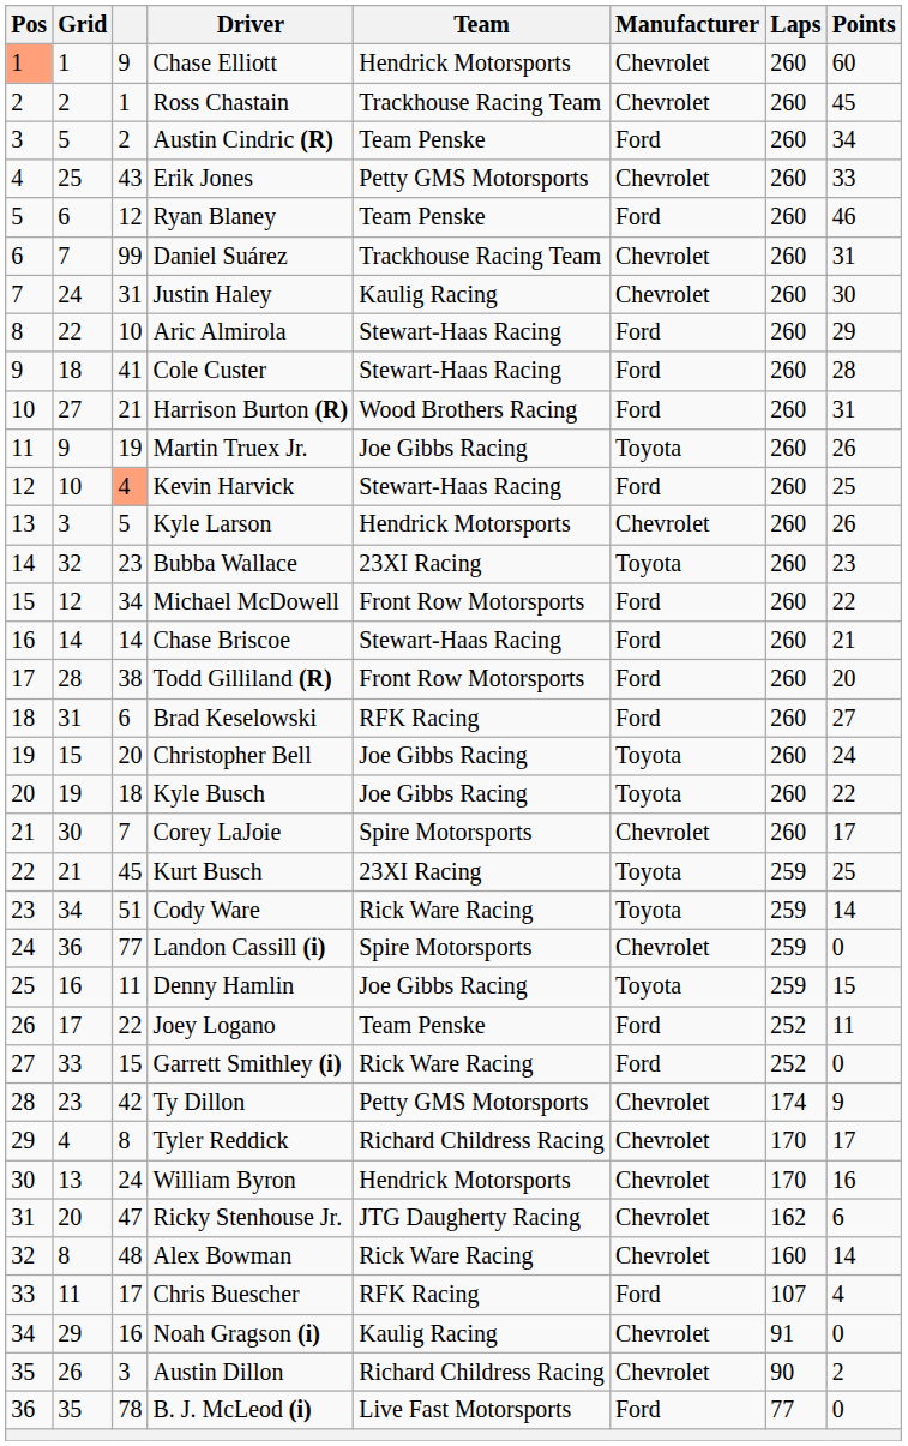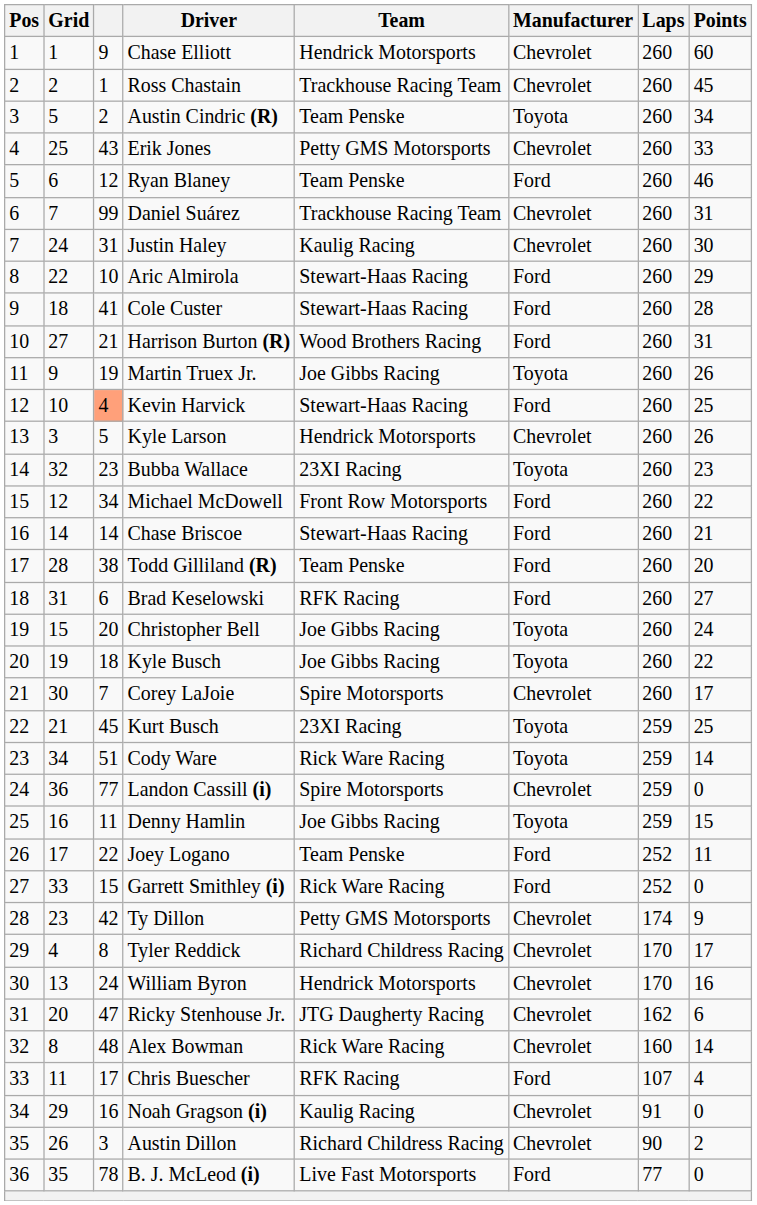 <table class="wikitable" style="font-size:98%">
 <tr>
 <th>Pos</th>
 <th>Grid</th>
 <th></th>
 <th>Driver</th>
 <th>Team</th>
 <th>Manufacturer</th>
 <th>Laps</th>
 <th>Points</th>
 </tr>
 <tr>
-<td style="background: lightsalmon;">1</td>
+<td>1</td>
 <td>1</td>
 <td>9</td>
 <td>Chase Elliott</td>
 <td>Hendrick Motorsports</td>
 <td>Chevrolet</td>
 <td>260</td>
 <td>60</td>
 </tr>
 <tr>
 <td>2</td>
 <td>2</td>
 <td>1</td>
 <td>Ross Chastain</td>
 <td>Trackhouse Racing Team</td>
 <td>Chevrolet</td>
 <td>260</td>
 <td>45</td>
 </tr>
 <tr>
 <td>3</td>
 <td>5</td>
 <td>2</td>
 <td>Austin Cindric <strong>(R)</strong></td>
 <td>Team Penske</td>
-<td>Ford</td>
+<td>Toyota</td>
 <td>260</td>
 <td>34</td>
 </tr>
 <tr>
 <td>4</td>
 <td>25</td>
 <td>43</td>
 <td>Erik Jones</td>
 <td>Petty GMS Motorsports</td>
 <td>Chevrolet</td>
 <td>260</td>
 <td>33</td>
 </tr>
 <tr>
 <td>5</td>
 <td>6</td>
 <td>12</td>
 <td>Ryan Blaney</td>
 <td>Team Penske</td>
 <td>Ford</td>
 <td>260</td>
 <td>46</td>
 </tr>
 <tr>
 <td>6</td>
 <td>7</td>
 <td>99</td>
 <td>Daniel Suárez</td>
 <td>Trackhouse Racing Team</td>
 <td>Chevrolet</td>
 <td>260</td>
 <td>31</td>
 </tr>
 <tr>
 <td>7</td>
 <td>24</td>
 <td>31</td>
 <td>Justin Haley</td>
 <td>Kaulig Racing</td>
 <td>Chevrolet</td>
 <td>260</td>
 <td>30</td>
 </tr>
 <tr>
 <td>8</td>
 <td>22</td>
 <td>10</td>
 <td>Aric Almirola</td>
 <td>Stewart-Haas Racing</td>
 <td>Ford</td>
 <td>260</td>
 <td>29</td>
 </tr>
 <tr>
 <td>9</td>
 <td>18</td>
 <td>41</td>
 <td>Cole Custer</td>
 <td>Stewart-Haas Racing</td>
 <td>Ford</td>
 <td>260</td>
 <td>28</td>
 </tr>
 <tr>
 <td>10</td>
 <td>27</td>
 <td>21</td>
 <td>Harrison Burton <strong>(R)</strong></td>
 <td>Wood Brothers Racing</td>
 <td>Ford</td>
 <td>260</td>
 <td>31</td>
 </tr>
 <tr>
 <td>11</td>
 <td>9</td>
 <td>19</td>
 <td>Martin Truex Jr.</td>
 <td>Joe Gibbs Racing</td>
 <td>Toyota</td>
 <td>260</td>
 <td>26</td>
 </tr>
 <tr>
 <td>12</td>
 <td>10</td>
 <td style="background: lightsalmon;">4</td>
 <td>Kevin Harvick</td>
 <td>Stewart-Haas Racing</td>
 <td>Ford</td>
 <td>260</td>
 <td>25</td>
 </tr>
 <tr>
 <td>13</td>
 <td>3</td>
 <td>5</td>
 <td>Kyle Larson</td>
 <td>Hendrick Motorsports</td>
 <td>Chevrolet</td>
 <td>260</td>
 <td>26</td>
 </tr>
 <tr>
 <td>14</td>
 <td>32</td>
 <td>23</td>
 <td>Bubba Wallace</td>
 <td>23XI Racing</td>
 <td>Toyota</td>
 <td>260</td>
 <td>23</td>
 </tr>
 <tr>
 <td>15</td>
 <td>12</td>
 <td>34</td>
 <td>Michael McDowell</td>
 <td>Front Row Motorsports</td>
 <td>Ford</td>
 <td>260</td>
 <td>22</td>
 </tr>
 <tr>
 <td>16</td>
 <td>14</td>
 <td>14</td>
 <td>Chase Briscoe</td>
 <td>Stewart-Haas Racing</td>
 <td>Ford</td>
 <td>260</td>
 <td>21</td>
 </tr>
 <tr>
 <td>17</td>
 <td>28</td>
 <td>38</td>
 <td>Todd Gilliland <strong>(R)</strong></td>
-<td>Front Row Motorsports</td>
+<td>Team Penske</td>
 <td>Ford</td>
 <td>260</td>
 <td>20</td>
 </tr>
 <tr>
 <td>18</td>
 <td>31</td>
 <td>6</td>
 <td>Brad Keselowski</td>
 <td>RFK Racing</td>
 <td>Ford</td>
 <td>260</td>
 <td>27</td>
 </tr>
 <tr>
 <td>19</td>
 <td>15</td>
 <td>20</td>
 <td>Christopher Bell</td>
 <td>Joe Gibbs Racing</td>
 <td>Toyota</td>
 <td>260</td>
 <td>24</td>
 </tr>
 <tr>
 <td>20</td>
 <td>19</td>
 <td>18</td>
 <td>Kyle Busch</td>
 <td>Joe Gibbs Racing</td>
 <td>Toyota</td>
 <td>260</td>
 <td>22</td>
 </tr>
 <tr>
 <td>21</td>
 <td>30</td>
 <td>7</td>
 <td>Corey LaJoie</td>
 <td>Spire Motorsports</td>
 <td>Chevrolet</td>
 <td>260</td>
 <td>17</td>
 </tr>
 <tr>
 <td>22</td>
 <td>21</td>
 <td>45</td>
 <td>Kurt Busch</td>
 <td>23XI Racing</td>
 <td>Toyota</td>
 <td>259</td>
 <td>25</td>
 </tr>
 <tr>
 <td>23</td>
 <td>34</td>
 <td>51</td>
 <td>Cody Ware</td>
 <td>Rick Ware Racing</td>
 <td>Toyota</td>
 <td>259</td>
 <td>14</td>
 </tr>
 <tr>
 <td>24</td>
 <td>36</td>
 <td>77</td>
 <td>Landon Cassill <strong>(i)</strong></td>
 <td>Spire Motorsports</td>
 <td>Chevrolet</td>
 <td>259</td>
 <td>0</td>
 </tr>
 <tr>
 <td>25</td>
 <td>16</td>
 <td>11</td>
 <td>Denny Hamlin</td>
 <td>Joe Gibbs Racing</td>
 <td>Toyota</td>
 <td>259</td>
 <td>15</td>
 </tr>
 <tr>
 <td>26</td>
 <td>17</td>
 <td>22</td>
 <td>Joey Logano</td>
 <td>Team Penske</td>
 <td>Ford</td>
 <td>252</td>
 <td>11</td>
 </tr>
 <tr>
 <td>27</td>
 <td>33</td>
 <td>15</td>
 <td>Garrett Smithley <strong>(i)</strong></td>
 <td>Rick Ware Racing</td>
 <td>Ford</td>
 <td>252</td>
 <td>0</td>
 </tr>
 <tr>
 <td>28</td>
 <td>23</td>
 <td>42</td>
 <td>Ty Dillon</td>
 <td>Petty GMS Motorsports</td>
 <td>Chevrolet</td>
 <td>174</td>
 <td>9</td>
 </tr>
 <tr>
 <td>29</td>
 <td>4</td>
 <td>8</td>
 <td>Tyler Reddick</td>
 <td>Richard Childress Racing</td>
 <td>Chevrolet</td>
 <td>170</td>
 <td>17</td>
 </tr>
 <tr>
 <td>30</td>
 <td>13</td>
 <td>24</td>
 <td>William Byron</td>
 <td>Hendrick Motorsports</td>
 <td>Chevrolet</td>
 <td>170</td>
 <td>16</td>
 </tr>
 <tr>
 <td>31</td>
 <td>20</td>
 <td>47</td>
 <td>Ricky Stenhouse Jr.</td>
 <td>JTG Daugherty Racing</td>
 <td>Chevrolet</td>
 <td>162</td>
 <td>6</td>
 </tr>
 <tr>
 <td>32</td>
 <td>8</td>
 <td>48</td>
 <td>Alex Bowman</td>
 <td>Rick Ware Racing</td>
 <td>Chevrolet</td>
 <td>160</td>
 <td>14</td>
 </tr>
 <tr>
 <td>33</td>
 <td>11</td>
 <td>17</td>
 <td>Chris Buescher</td>
 <td>RFK Racing</td>
 <td>Ford</td>
 <td>107</td>
 <td>4</td>
 </tr>
 <tr>
 <td>34</td>
 <td>29</td>
 <td>16</td>
 <td>Noah Gragson <strong>(i)</strong></td>
 <td>Kaulig Racing</td>
 <td>Chevrolet</td>
 <td>91</td>
 <td>0</td>
 </tr>
 <tr>
 <td>35</td>
 <td>26</td>
 <td>3</td>
 <td>Austin Dillon</td>
 <td>Richard Childress Racing</td>
 <td>Chevrolet</td>
 <td>90</td>
 <td>2</td>
 </tr>
 <tr>
 <td>36</td>
 <td>35</td>
 <td>78</td>
 <td>B. J. McLeod <strong>(i)</strong></td>
 <td>Live Fast Motorsports</td>
 <td>Ford</td>
 <td>77</td>
 <td>0</td>
 </tr>
 <tr>
 <th colspan="8"></th>
 </tr>
 </table>
